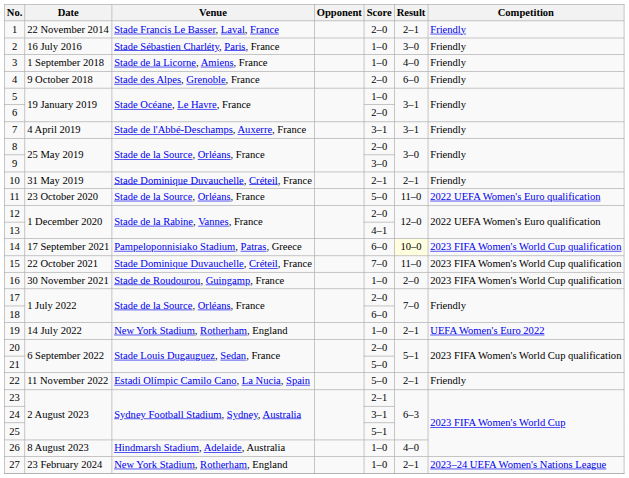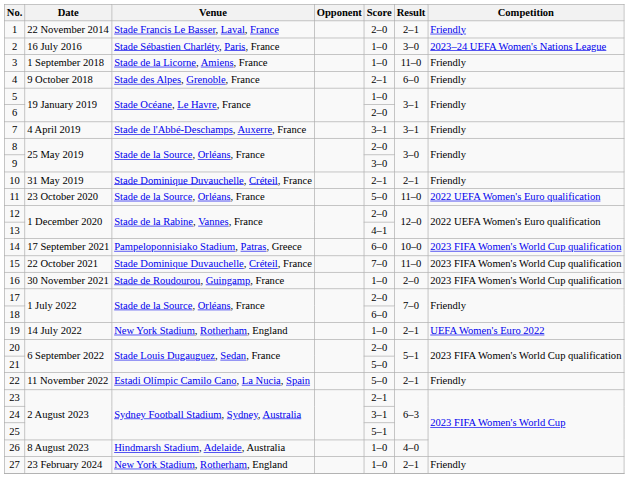 <table class="wikitable sortable">
 <tr>
 <th scope="col">No.</th>
 <th scope="col">Date</th>
 <th scope="col">Venue</th>
 <th scope="col">Opponent</th>
 <th scope="col">Score</th>
 <th scope="col">Result</th>
 <th scope="col">Competition</th>
 </tr>
 <tr>
 <td align="center">1</td>
 <td>22 November 2014</td>
 <td><a href='#'>Stade Francis Le Basser</a>, <a href='#'>Laval</a>, <a href='#'>France</a></td>
 <td></td>
 <td align="center">2–0</td>
 <td align="center">2–1</td>
 <td><a href='#'>Friendly</a></td>
 </tr>
 <tr>
 <td align="center">2</td>
 <td>16 July 2016</td>
 <td><a href='#'>Stade Sébastien Charléty</a>, <a href='#'>Paris</a>, France</td>
 <td></td>
 <td align="center">1–0</td>
 <td align="center">3–0</td>
-<td>Friendly</td>
+<td><a href='#'>2023–24 UEFA Women's Nations League</a></td>
 </tr>
 <tr>
 <td align="center">3</td>
 <td>1 September 2018</td>
 <td><a href='#'>Stade de la Licorne</a>, <a href='#'>Amiens</a>, France</td>
 <td></td>
 <td align="center">1–0</td>
-<td align="center">4–0</td>
+<td align="center">11–0</td>
 <td>Friendly</td>
 </tr>
 <tr>
 <td align="center">4</td>
 <td>9 October 2018</td>
 <td><a href='#'>Stade des Alpes</a>, <a href='#'>Grenoble</a>, France</td>
 <td></td>
-<td align="center">2–0</td>
+<td align="center">2–1</td>
 <td align="center">6–0</td>
 <td>Friendly</td>
 </tr>
 <tr>
 <td align="center">5</td>
 <td rowspan="2">19 January 2019</td>
 <td rowspan="2"><a href='#'>Stade Océane</a>, <a href='#'>Le Havre</a>, France</td>
 <td rowspan="2"></td>
 <td align="center">1–0</td>
 <td rowspan="2" align="center">3–1</td>
 <td rowspan="2">Friendly</td>
 </tr>
 <tr>
 <td align="center">6</td>
 <td align="center">2–0</td>
 </tr>
 <tr>
 <td align="center">7</td>
 <td>4 April 2019</td>
 <td><a href='#'>Stade de l'Abbé-Deschamps</a>, <a href='#'>Auxerre</a>, France</td>
 <td></td>
 <td align="center">3–1</td>
 <td align="center">3–1</td>
 <td>Friendly</td>
 </tr>
 <tr>
 <td align="center">8</td>
 <td rowspan="2">25 May 2019</td>
 <td rowspan="2"><a href='#'>Stade de la Source</a>, <a href='#'>Orléans</a>, France</td>
 <td rowspan="2"></td>
 <td align="center">2–0</td>
 <td rowspan="2" align="center">3–0</td>
 <td rowspan="2">Friendly</td>
 </tr>
 <tr>
 <td align="center">9</td>
 <td align="center">3–0</td>
 </tr>
 <tr>
 <td align="center">10</td>
 <td>31 May 2019</td>
 <td><a href='#'>Stade Dominique Duvauchelle</a>, <a href='#'>Créteil</a>, France</td>
 <td></td>
 <td align="center">2–1</td>
 <td align="center">2–1</td>
 <td>Friendly</td>
 </tr>
 <tr>
 <td align="center">11</td>
 <td>23 October 2020</td>
 <td><a href='#'>Stade de la Source</a>, <a href='#'>Orléans</a>, France</td>
 <td></td>
 <td align="center">5–0</td>
 <td align="center">11–0</td>
 <td><a href='#'>2022 UEFA Women's Euro qualification</a></td>
 </tr>
 <tr>
 <td align="center">12</td>
 <td rowspan="2">1 December 2020</td>
 <td rowspan="2"><a href='#'>Stade de la Rabine</a>, <a href='#'>Vannes</a>, France</td>
 <td rowspan="2"></td>
 <td align="center">2–0</td>
 <td rowspan="2" align="center">12–0</td>
 <td rowspan="2">2022 UEFA Women's Euro qualification</td>
 </tr>
 <tr>
 <td align="center">13</td>
 <td align="center">4–1</td>
 </tr>
 <tr>
 <td align="center">14</td>
 <td>17 September 2021</td>
 <td><a href='#'>Pampeloponnisiako Stadium</a>, <a href='#'>Patras</a>, Greece</td>
 <td></td>
 <td align="center">6–0</td>
-<td align="center" style="background: lightyellow;">10–0</td>
+<td align="center">10–0</td>
 <td><a href='#'>2023 FIFA Women's World Cup qualification</a></td>
 </tr>
 <tr>
 <td align="center">15</td>
 <td>22 October 2021</td>
 <td><a href='#'>Stade Dominique Duvauchelle</a>, <a href='#'>Créteil</a>, France</td>
 <td></td>
 <td align="center">7–0</td>
 <td align="center">11–0</td>
 <td>2023 FIFA Women's World Cup qualification</td>
 </tr>
 <tr>
 <td align="center">16</td>
 <td>30 November 2021</td>
 <td><a href='#'>Stade de Roudourou</a>, <a href='#'>Guingamp</a>, France</td>
 <td></td>
 <td align="center">1–0</td>
 <td align="center">2–0</td>
 <td>2023 FIFA Women's World Cup qualification</td>
 </tr>
 <tr>
 <td align="center">17</td>
 <td rowspan="2">1 July 2022</td>
 <td rowspan="2"><a href='#'>Stade de la Source</a>, <a href='#'>Orléans</a>, France</td>
 <td rowspan="2"></td>
 <td align="center">2–0</td>
 <td rowspan="2" align="center">7–0</td>
 <td rowspan="2">Friendly</td>
 </tr>
 <tr>
 <td align="center">18</td>
 <td align="center">6–0</td>
 </tr>
 <tr>
 <td align="center">19</td>
 <td>14 July 2022</td>
 <td><a href='#'>New York Stadium</a>, <a href='#'>Rotherham</a>, England</td>
 <td></td>
 <td align=center>1–0</td>
 <td align="center">2–1</td>
 <td><a href='#'>UEFA Women's Euro 2022</a></td>
 </tr>
 <tr>
 <td align="center">20</td>
 <td rowspan="2">6 September 2022</td>
 <td rowspan="2"><a href='#'>Stade Louis Dugauguez</a>, <a href='#'>Sedan</a>, France</td>
 <td rowspan="2"></td>
 <td align="center">2–0</td>
 <td rowspan="2" align="center">5–1</td>
 <td rowspan="2">2023 FIFA Women's World Cup qualification</td>
 </tr>
 <tr>
 <td align="center">21</td>
 <td align="center">5–0</td>
 </tr>
 <tr>
 <td align="center">22</td>
 <td>11 November 2022</td>
 <td><a href='#'>Estadi Olímpic Camilo Cano</a>, <a href='#'>La Nucia</a>, <a href='#'>Spain</a></td>
 <td></td>
 <td align="center">5–0</td>
 <td align=center>2–1</td>
 <td>Friendly</td>
 </tr>
 <tr>
 <td align="center">23</td>
 <td rowspan=3>2 August 2023</td>
 <td rowspan=3><a href='#'>Sydney Football Stadium</a>, <a href='#'>Sydney</a>, <a href='#'>Australia</a></td>
 <td rowspan=3></td>
 <td align="center">2–1</td>
 <td rowspan=3 align="center">6–3</td>
 <td rowspan=4><a href='#'>2023 FIFA Women's World Cup</a></td>
 </tr>
 <tr>
 <td align="center">24</td>
 <td align="center">3–1</td>
 </tr>
 <tr>
 <td align="center">25</td>
 <td align="center">5–1</td>
 </tr>
 <tr>
 <td align="center">26</td>
 <td>8 August 2023</td>
 <td rowspan="1"><a href='#'>Hindmarsh Stadium</a>, <a href='#'>Adelaide</a>, Australia</td>
 <td></td>
 <td align=center>1–0</td>
 <td align=center>4–0</td>
 </tr>
 <tr>
 <td align="center">27</td>
 <td>23 February 2024</td>
 <td><a href='#'>New York Stadium</a>, <a href='#'>Rotherham</a>, England</td>
 <td></td>
 <td align=center>1–0</td>
 <td align=center>2–1</td>
-<td><a href='#'>2023–24 UEFA Women's Nations League</a></td>
+<td>Friendly</td>
 </tr>
 <tr>
 </tr>
 </table>
